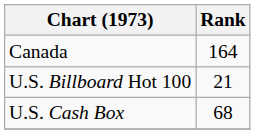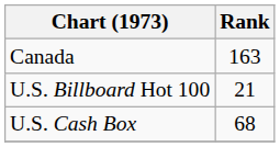 <table class="wikitable sortable">
 <tr>
 <th>Chart (1973)</th>
 <th style="text-align:center;">Rank</th>
 </tr>
 <tr>
 <td>Canada </td>
-<td style="text-align:center;">164</td>
+<td style="text-align:center;">163</td>
 </tr>
 <tr>
 <td>U.S. <em>Billboard</em> Hot 100</td>
 <td style="text-align:center;">21</td>
 </tr>
 <tr>
 <td>U.S. <em>Cash Box</em> </td>
 <td style="text-align:center;">68</td>
 </tr>
 <tr>
 </tr>
 </table>
